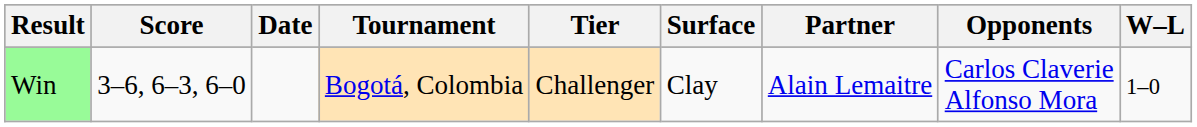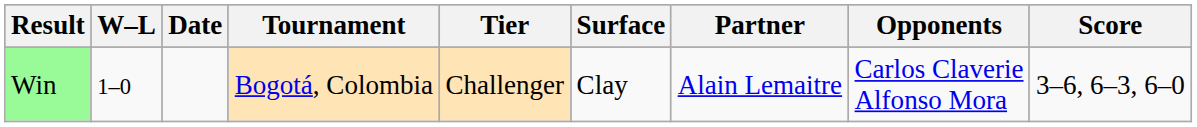 <table class="wikitable">
 <tr>
 <th>Result</th>
-<th class="unsortable">Score</th>
+<th class="unsortable">W–L</th>
 <th>Date</th>
 <th>Tournament</th>
 <th>Tier</th>
 <th>Surface</th>
 <th>Partner</th>
 <th>Opponents</th>
-<th class="unsortable">W–L</th>
+<th class="unsortable">Score</th>
 </tr>
 <tr>
 <td bgcolor=98fb98>Win</td>
-<td>3–6, 6–3, 6–0</td>
+<td><small>1–0</small></td>
 <td></td>
 <td style="background:moccasin;"><a href='#'>Bogotá</a>, Colombia</td>
 <td style="background:moccasin;">Challenger</td>
 <td>Clay</td>
 <td> <a href='#'>Alain Lemaitre</a></td>
 <td> <a href='#'>Carlos Claverie</a><br> <a href='#'>Alfonso Mora</a></td>
-<td><small>1–0</small></td>
+<td>3–6, 6–3, 6–0</td>
 </tr>
 </table>
